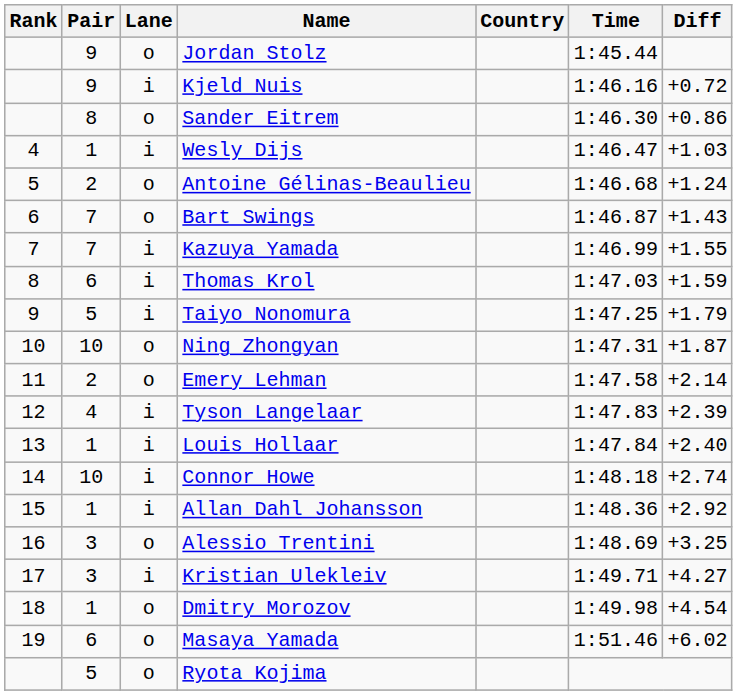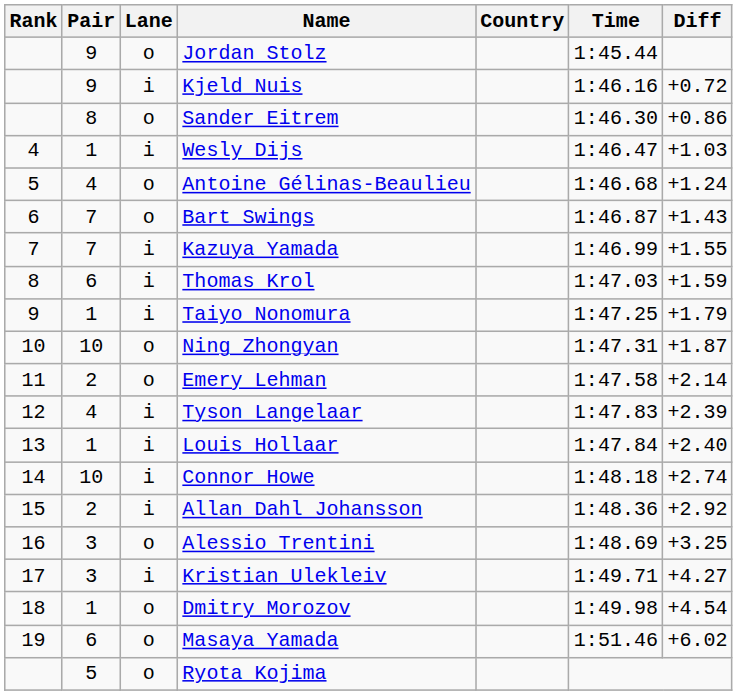 <table class="wikitable sortable" style="text-align:center">
 <tr>
 <th>Rank</th>
 <th>Pair</th>
 <th>Lane</th>
 <th>Name</th>
 <th>Country</th>
 <th>Time</th>
 <th>Diff</th>
 </tr>
 <tr>
 <td></td>
 <td>9</td>
 <td>o</td>
 <td align=left><a href='#'>Jordan Stolz</a></td>
 <td align=left></td>
 <td>1:45.44<br><strong></strong></td>
 </tr>
 <tr>
 <td></td>
 <td>9</td>
 <td>i</td>
 <td align=left><a href='#'>Kjeld Nuis</a></td>
 <td align=left></td>
 <td>1:46.16</td>
 <td>+0.72</td>
 </tr>
 <tr>
 <td></td>
 <td>8</td>
 <td>o</td>
 <td align=left><a href='#'>Sander Eitrem</a></td>
 <td align=left></td>
 <td>1:46.30</td>
 <td>+0.86</td>
 </tr>
 <tr>
 <td>4</td>
 <td>1</td>
 <td>i</td>
 <td align=left><a href='#'>Wesly Dijs</a></td>
 <td align=left></td>
 <td>1:46.47</td>
 <td>+1.03</td>
 </tr>
 <tr>
 <td>5</td>
-<td>2</td>
+<td>4</td>
 <td>o</td>
 <td align=left><a href='#'>Antoine Gélinas-Beaulieu</a></td>
 <td align=left></td>
 <td>1:46.68</td>
 <td>+1.24</td>
 </tr>
 <tr>
 <td>6</td>
 <td>7</td>
 <td>o</td>
 <td align=left><a href='#'>Bart Swings</a></td>
 <td align=left></td>
 <td>1:46.87</td>
 <td>+1.43</td>
 </tr>
 <tr>
 <td>7</td>
 <td>7</td>
 <td>i</td>
 <td align=left><a href='#'>Kazuya Yamada</a></td>
 <td align=left></td>
 <td>1:46.99</td>
 <td>+1.55</td>
 </tr>
 <tr>
 <td>8</td>
 <td>6</td>
 <td>i</td>
 <td align=left><a href='#'>Thomas Krol</a></td>
 <td align=left></td>
 <td>1:47.03</td>
 <td>+1.59</td>
 </tr>
 <tr>
 <td>9</td>
-<td>5</td>
+<td>1</td>
 <td>i</td>
 <td align=left><a href='#'>Taiyo Nonomura</a></td>
 <td align=left></td>
 <td>1:47.25</td>
 <td>+1.79</td>
 </tr>
 <tr>
 <td>10</td>
 <td>10</td>
 <td>o</td>
 <td align=left><a href='#'>Ning Zhongyan</a></td>
 <td align=left></td>
 <td>1:47.31</td>
 <td>+1.87</td>
 </tr>
 <tr>
 <td>11</td>
 <td>2</td>
 <td>o</td>
 <td align=left><a href='#'>Emery Lehman</a></td>
 <td align=left></td>
 <td>1:47.58</td>
 <td>+2.14</td>
 </tr>
 <tr>
 <td>12</td>
 <td>4</td>
 <td>i</td>
 <td align=left><a href='#'>Tyson Langelaar</a></td>
 <td align=left></td>
 <td>1:47.83</td>
 <td>+2.39</td>
 </tr>
 <tr>
 <td>13</td>
 <td>1</td>
 <td>i</td>
 <td align=left><a href='#'>Louis Hollaar</a></td>
 <td align=left></td>
 <td>1:47.84</td>
 <td>+2.40</td>
 </tr>
 <tr>
 <td>14</td>
 <td>10</td>
 <td>i</td>
 <td align=left><a href='#'>Connor Howe</a></td>
 <td align=left></td>
 <td>1:48.18</td>
 <td>+2.74</td>
 </tr>
 <tr>
 <td>15</td>
-<td>1</td>
+<td>2</td>
 <td>i</td>
 <td align=left><a href='#'>Allan Dahl Johansson</a></td>
 <td align=left></td>
 <td>1:48.36</td>
 <td>+2.92</td>
 </tr>
 <tr>
 <td>16</td>
 <td>3</td>
 <td>o</td>
 <td align=left><a href='#'>Alessio Trentini</a></td>
 <td align=left></td>
 <td>1:48.69</td>
 <td>+3.25</td>
 </tr>
 <tr>
 <td>17</td>
 <td>3</td>
 <td>i</td>
 <td align=left><a href='#'>Kristian Ulekleiv</a></td>
 <td align=left></td>
 <td>1:49.71</td>
 <td>+4.27</td>
 </tr>
 <tr>
 <td>18</td>
 <td>1</td>
 <td>o</td>
 <td align=left><a href='#'>Dmitry Morozov</a></td>
 <td align=left></td>
 <td>1:49.98</td>
 <td>+4.54</td>
 </tr>
 <tr>
 <td>19</td>
 <td>6</td>
 <td>o</td>
 <td align=left><a href='#'>Masaya Yamada</a></td>
 <td align=left></td>
 <td>1:51.46</td>
 <td>+6.02</td>
 </tr>
 <tr>
 <td></td>
 <td>5</td>
 <td>o</td>
 <td align=left><a href='#'>Ryota Kojima</a></td>
 <td align=left></td>
 <td colspan="2"></td>
 </tr>
 </table>
